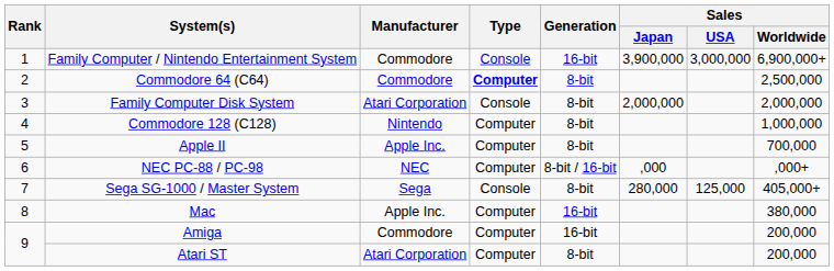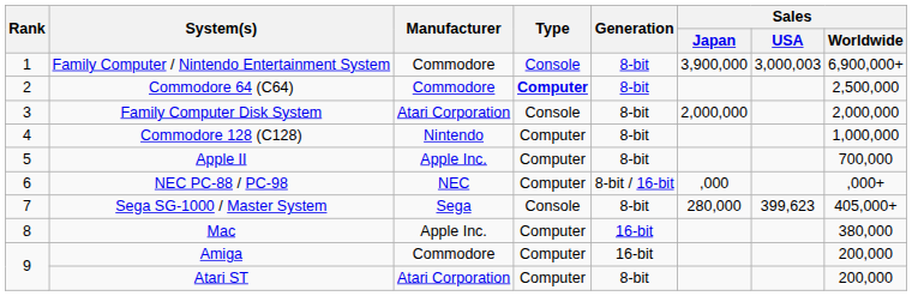 <table class="wikitable sortable" style="text-align:center">
 <tr>
 <th rowspan="2">Rank</th>
 <th rowspan="2">System(s)</th>
 <th rowspan="2">Manufacturer</th>
 <th rowspan="2">Type</th>
 <th rowspan="2">Generation</th>
 <th colspan="3">Sales</th>
 </tr>
 <tr>
 <th><a href='#'>Japan</a></th>
 <th><a href='#'>USA</a></th>
 <th>Worldwide</th>
 </tr>
 <tr>
 <td>1</td>
 <td><a href='#'>Family Computer</a> / <a href='#'>Nintendo Entertainment System</a></td>
 <td>Commodore</td>
 <td><a href='#'>Console</a></td>
-<td><a href='#'>16-bit</a></td>
+<td><a href='#'>8-bit</a></td>
 <td>3,900,000</td>
-<td>3,000,000</td>
+<td>3,000,003</td>
 <td>6,900,000+</td>
 </tr>
 <tr>
 <td>2</td>
 <td><a href='#'>Commodore 64</a> (C64)</td>
 <td><a href='#'>Commodore</a></td>
 <td><strong><a href='#'>Computer</a></strong></td>
 <td><a href='#'>8-bit</a></td>
 <td></td>
 <td></td>
 <td>2,500,000</td>
 </tr>
 <tr>
 <td>3</td>
 <td><a href='#'>Family Computer Disk System</a></td>
 <td><a href='#'>Atari Corporation</a></td>
 <td>Console</td>
 <td>8-bit</td>
 <td>2,000,000</td>
 <td></td>
 <td>2,000,000</td>
 </tr>
 <tr>
 <td>4</td>
 <td><a href='#'>Commodore 128</a> (C128)</td>
 <td><a href='#'>Nintendo</a></td>
 <td>Computer</td>
 <td>8-bit</td>
 <td></td>
 <td></td>
 <td>1,000,000</td>
 </tr>
 <tr>
 <td>5</td>
 <td><a href='#'>Apple II</a></td>
 <td><a href='#'>Apple Inc.</a></td>
 <td>Computer</td>
 <td>8-bit</td>
 <td></td>
 <td></td>
 <td>700,000</td>
 </tr>
 <tr>
 <td>6</td>
 <td><a href='#'>NEC PC-88</a> / <a href='#'>PC-98</a></td>
 <td><a href='#'>NEC</a></td>
 <td>Computer</td>
 <td>8-bit / <a href='#'>16-bit</a></td>
 <td>,000</td>
 <td></td>
 <td>,000+</td>
 </tr>
 <tr>
 <td>7</td>
 <td><a href='#'>Sega SG-1000</a> / <a href='#'>Master System</a></td>
 <td><a href='#'>Sega</a></td>
 <td>Console</td>
 <td>8-bit</td>
 <td>280,000</td>
-<td>125,000</td>
+<td>399,623</td>
 <td>405,000+</td>
 </tr>
 <tr>
 <td>8</td>
 <td><a href='#'>Mac</a></td>
 <td>Apple Inc.</td>
 <td>Computer</td>
 <td><a href='#'>16-bit</a></td>
 <td></td>
 <td></td>
 <td>380,000</td>
 </tr>
 <tr>
 <td rowspan="2">9</td>
 <td><a href='#'>Amiga</a></td>
 <td>Commodore</td>
 <td>Computer</td>
 <td>16-bit</td>
 <td></td>
 <td></td>
 <td>200,000</td>
 </tr>
 <tr>
 <td><a href='#'>Atari ST</a></td>
 <td><a href='#'>Atari Corporation</a></td>
 <td>Computer</td>
 <td>8-bit</td>
 <td></td>
 <td></td>
 <td>200,000</td>
 </tr>
 </table>
